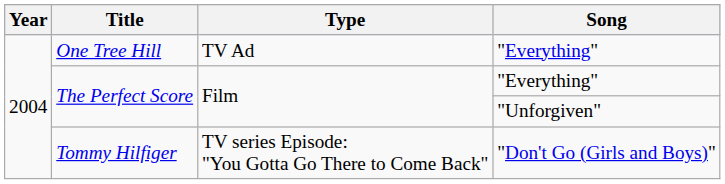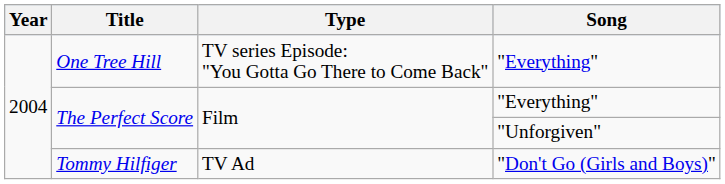 <table class="wikitable">
 <tr style="background:#b0c4de; text-align:center;">
 <th>Year</th>
 <th>Title</th>
 <th>Type</th>
 <th>Song</th>
 </tr>
 <tr>
 <td rowspan="4">2004</td>
 <td><em><a href='#'>One Tree Hill</a></em></td>
-<td>TV Ad</td>
+<td>TV series Episode:<br>"You Gotta Go There to Come Back"</td>
 <td>"<a href='#'>Everything</a>"</td>
 </tr>
 <tr>
 <td rowspan="2"><em><a href='#'>The Perfect Score</a></em></td>
 <td rowspan="2">Film</td>
 <td>"Everything"</td>
 </tr>
 <tr>
 <td>"Unforgiven"</td>
 </tr>
 <tr>
 <td><em><a href='#'>Tommy Hilfiger</a></em></td>
-<td>TV series Episode:<br>"You Gotta Go There to Come Back"</td>
+<td>TV Ad</td>
 <td>"<a href='#'>Don't Go (Girls and Boys)</a>"</td>
 </tr>
 </table>
